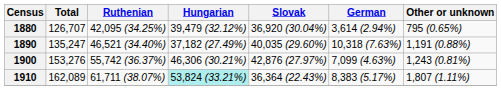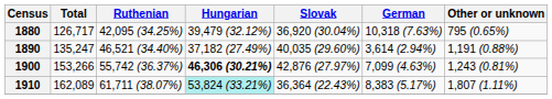 <table class="wikitable">
 <tr>
 <th>Census</th>
 <th>Total</th>
 <th><a href='#'>Ruthenian</a></th>
 <th><a href='#'>Hungarian</a></th>
 <th><a href='#'>Slovak</a></th>
 <th><a href='#'>German</a></th>
 <th>Other or unknown</th>
 </tr>
 <tr>
 <th>1880</th>
-<td>126,707</td>
+<td>126,717</td>
 <td>42,095 <em>(34.25%)</em></td>
 <td>39,479 <em>(32.12%)</em></td>
 <td>36,920 <em>(30.04%)</em></td>
-<td>3,614 <em>(2.94%)</em></td>
+<td>10,318 <em>(7.63%)</em></td>
 <td>795 <em>(0.65%)</em></td>
 </tr>
 <tr>
 <th>1890</th>
 <td>135,247</td>
 <td>46,521 <em>(34.40%)</em></td>
 <td>37,182 <em>(27.49%)</em></td>
 <td>40,035 <em>(29.60%)</em></td>
-<td>10,318 <em>(7.63%)</em></td>
+<td>3,614 <em>(2.94%)</em></td>
 <td>1,191 <em>(0.88%)</em></td>
 </tr>
 <tr>
 <th>1900</th>
-<td>153,276</td>
+<td>153,266</td>
 <td>55,742 <em>(36.37%)</em></td>
-<td>46,306 <em>(30.21%)</em></td>
+<td><strong>46,306 <em>(30.21%)</em></strong></td>
 <td>42,876 <em>(27.97%)</em></td>
 <td>7,099 <em>(4.63%)</em></td>
 <td>1,243 <em>(0.81%)</em></td>
 </tr>
 <tr>
 <th>1910</th>
 <td>162,089</td>
 <td>61,711 <em>(38.07%)</em></td>
 <td style="background: paleturquoise;">53,824 <em>(33.21%)</em></td>
 <td>36,364 <em>(22.43%)</em></td>
 <td>8,383 <em>(5.17%)</em></td>
 <td>1,807 <em>(1.11%)</em></td>
 </tr>
 <tr>
 </tr>
 </table>
